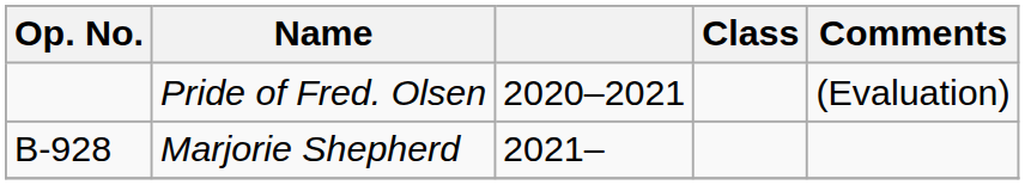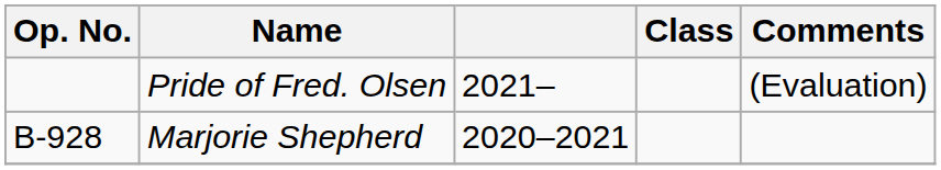 <table class="wikitable">
 <tr>
 <th>Op. No.</th>
 <th>Name</th>
 <th></th>
 <th>Class</th>
 <th>Comments</th>
 </tr>
 <tr>
 <td></td>
 <td><em>Pride of Fred. Olsen</em></td>
-<td>2020–2021</td>
+<td>2021–</td>
 <td></td>
 <td>(Evaluation)</td>
 </tr>
 <tr>
 <td>B-928</td>
 <td><em>Marjorie Shepherd</em></td>
-<td>2021–</td>
+<td>2020–2021</td>
 <td></td>
 <td></td>
 </tr>
 <tr>
 </tr>
 </table>
